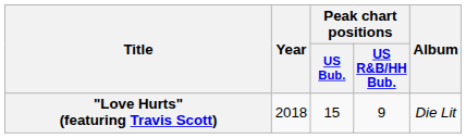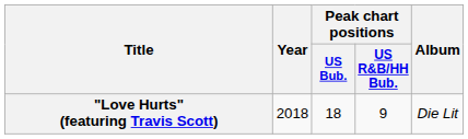 <table class="wikitable plainrowheaders" style="text-align:center;">
 <tr>
 <th scope="col" rowspan="2" style="width:18em;">Title</th>
 <th scope="col" rowspan="2">Year</th>
 <th scope="col" colspan="2">Peak chart positions</th>
 <th scope="col" rowspan="2">Album</th>
 </tr>
 <tr>
 <th scope="col" style="width:3em;font-size:85%;"><a href='#'>US<br>Bub.</a><br></th>
 <th scope="col" style="width:3em;font-size:90%;"><a href='#'>US<br>R&B/HH<br> Bub.</a><br></th>
 </tr>
 <tr>
 <th scope="row">"Love Hurts" <br><span>(featuring <a href='#'>Travis Scott</a>)</span></th>
 <td>2018</td>
-<td>15</td>
+<td>18</td>
 <td>9</td>
 <td><em>Die Lit</em></td>
 </tr>
 </table>
